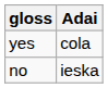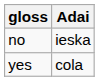 <table class="wikitable sortable" style="font-size: 85%">
 <tr>
 <th>gloss</th>
 <th>Adai</th>
 </tr>
 <tr>
+<td>no</td>
+<td>ieska</td>
+</tr>
+<tr>
 <td>yes</td>
 <td>cola</td>
 </tr>
-<tr>
-<td>no</td>
-<td>ieska</td>
-</tr>
 </table>
